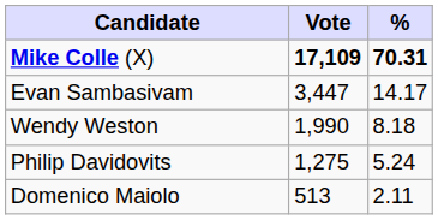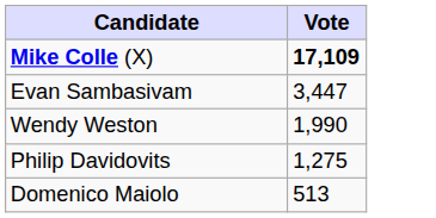 <table class="wikitable">
 <tr>
 <th style="background:#ddf; width:200px;">Candidate</th>
 <th style="background:#ddf; width:50px;">Vote</th>
-<th style="background:#ddf; width:30px;">%</th>
 </tr>
 <tr>
 <td><strong><a href='#'>Mike Colle</a></strong> (X)</td>
 <td><strong>17,109</strong></td>
-<td><strong>70.31</strong></td>
 </tr>
 <tr>
 <td>Evan Sambasivam</td>
 <td>3,447</td>
-<td>14.17</td>
 </tr>
 <tr>
 <td>Wendy Weston</td>
 <td>1,990</td>
-<td>8.18</td>
 </tr>
 <tr>
 <td>Philip Davidovits</td>
 <td>1,275</td>
-<td>5.24</td>
 </tr>
 <tr>
 <td>Domenico Maiolo</td>
 <td>513</td>
-<td>2.11</td>
 </tr>
 </table>
